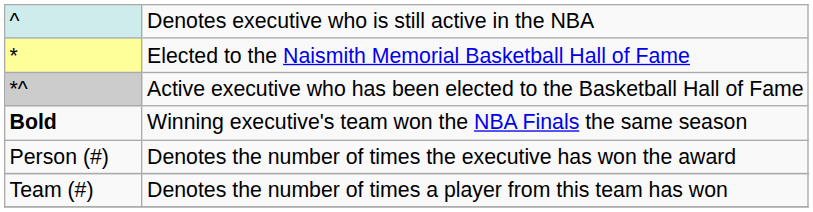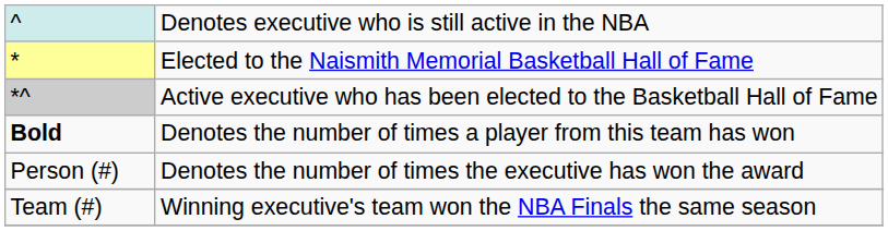 <table class="wikitable">
 <tr>
 <td style="background-color:#CFECEC; width:6em;">^</td>
 <td>Denotes executive who is still active in the NBA</td>
 </tr>
 <tr>
 <td style="background-color:#FFFF99; width:6em;">*</td>
 <td>Elected to the <a href='#'>Naismith Memorial Basketball Hall of Fame</a></td>
 </tr>
 <tr>
 <td style="background-color:#CCCCCC; width:6em;">*^</td>
 <td>Active executive who has been elected to the Basketball Hall of Fame</td>
 </tr>
 <tr>
 <td><strong>Bold</strong></td>
-<td>Winning executive's team won the <a href='#'>NBA Finals</a> the same season</td>
+<td>Denotes the number of times a player from this team has won</td>
 </tr>
 <tr>
 <td>Person (#)</td>
 <td>Denotes the number of times the executive has won the award</td>
 </tr>
 <tr>
 </tr>
 <tr>
 <td>Team (#)</td>
-<td>Denotes the number of times a player from this team has won</td>
+<td>Winning executive's team won the <a href='#'>NBA Finals</a> the same season</td>
 </tr>
 <tr>
 </tr>
 </table>
